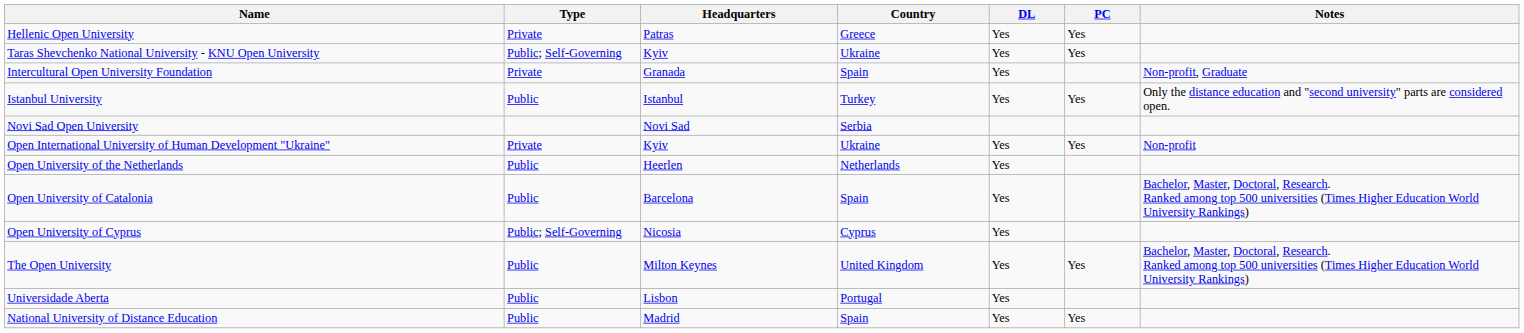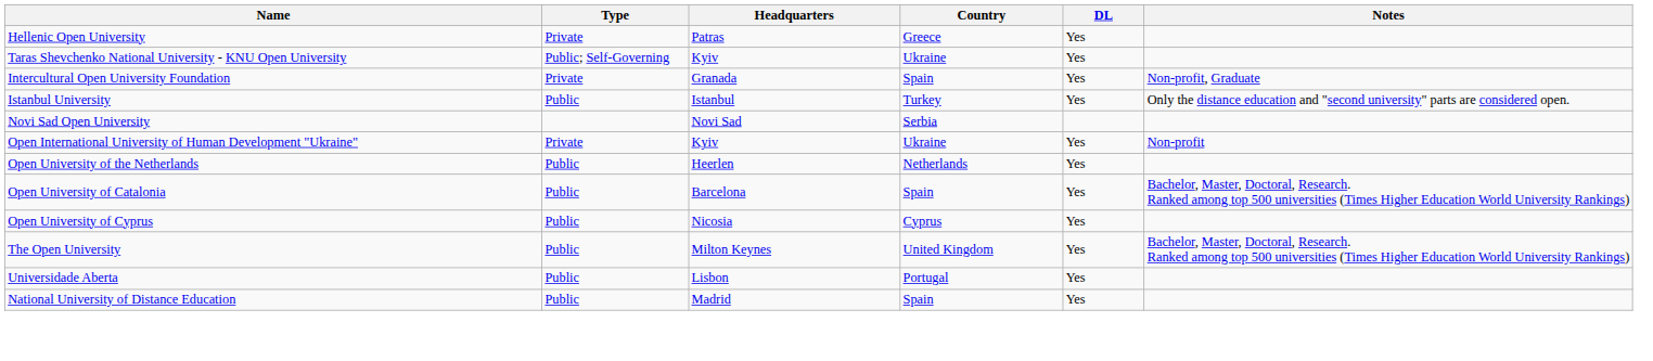 <table class="wikitable sortable">
 <tr>
 <th scope="col" style="width: 33%;">Name</th>
 <th scope="col" style="width: 9%;">Type</th>
 <th scope="col" style="width: 13%;">Headquarters</th>
 <th scope="col" style="width: 10%;">Country</th>
 <th scope="col" style="width: 5%;"><a href='#'>DL</a></th>
-<th scope="col" style="width: 5%;"><a href='#'>PC</a></th>
 <th scope="col">Notes</th>
 </tr>
 <tr>
 <td><a href='#'>Hellenic Open University</a></td>
 <td><a href='#'>Private</a></td>
 <td><a href='#'>Patras</a></td>
 <td><a href='#'>Greece</a></td>
-<td>Yes</td>
 <td>Yes</td>
 <td></td>
 </tr>
 <tr>
 <td><a href='#'>Taras Shevchenko National University</a> - <a href='#'>KNU Open University</a></td>
 <td><a href='#'>Public</a>; <a href='#'>Self-Governing</a></td>
 <td><a href='#'>Kyiv</a></td>
 <td><a href='#'>Ukraine</a></td>
 <td>Yes</td>
-<td>Yes</td>
 <td></td>
 </tr>
 <tr>
 <td><a href='#'>Intercultural Open University Foundation</a></td>
 <td><a href='#'>Private</a></td>
 <td><a href='#'>Granada</a></td>
 <td><a href='#'>Spain</a></td>
 <td>Yes</td>
-<td></td>
 <td><a href='#'>Non-profit</a>, <a href='#'>Graduate</a></td>
 </tr>
 <tr>
 <td><a href='#'>Istanbul University</a></td>
 <td><a href='#'>Public</a></td>
 <td><a href='#'>Istanbul</a></td>
 <td><a href='#'>Turkey</a></td>
-<td>Yes</td>
 <td>Yes</td>
 <td>Only the <a href='#'>distance education</a> and "<a href='#'>second university</a>" parts are <a href='#'>considered</a> open.</td>
 </tr>
 <tr>
 <td><a href='#'>Novi Sad Open University</a></td>
 <td></td>
 <td><a href='#'>Novi Sad</a></td>
 <td><a href='#'>Serbia</a></td>
 <td></td>
 <td></td>
-<td></td>
 </tr>
 <tr>
 <td><a href='#'>Open International University of Human Development "Ukraine"</a></td>
 <td><a href='#'>Private</a></td>
 <td><a href='#'>Kyiv</a></td>
 <td><a href='#'>Ukraine</a></td>
-<td>Yes</td>
 <td>Yes</td>
 <td><a href='#'>Non-profit</a></td>
 </tr>
 <tr>
 <td><a href='#'>Open University of the Netherlands</a></td>
 <td><a href='#'>Public</a></td>
 <td><a href='#'>Heerlen</a></td>
 <td><a href='#'>Netherlands</a></td>
 <td>Yes</td>
 <td></td>
-<td></td>
 </tr>
 <tr>
 <td><a href='#'>Open University of Catalonia</a></td>
 <td><a href='#'>Public</a></td>
 <td><a href='#'>Barcelona</a></td>
 <td><a href='#'>Spain</a></td>
 <td>Yes</td>
-<td></td>
 <td><a href='#'>Bachelor</a>, <a href='#'>Master</a>, <a href='#'>Doctoral</a>, <a href='#'>Research</a>.<br><a href='#'>Ranked among top 500 universities</a> (<a href='#'>Times Higher Education World University Rankings</a>)</td>
 </tr>
 <tr>
 <td><a href='#'>Open University of Cyprus</a></td>
-<td><a href='#'>Public</a>; <a href='#'>Self-Governing</a></td>
+<td><a href='#'>Public</a></td>
 <td><a href='#'>Nicosia</a></td>
 <td><a href='#'>Cyprus</a></td>
 <td>Yes</td>
-<td></td>
 <td></td>
 </tr>
 <tr>
 <td><a href='#'>The Open University</a></td>
 <td><a href='#'>Public</a></td>
 <td><a href='#'>Milton Keynes</a></td>
 <td><a href='#'>United Kingdom</a></td>
-<td>Yes</td>
 <td>Yes</td>
 <td><a href='#'>Bachelor</a>, <a href='#'>Master</a>, <a href='#'>Doctoral</a>, <a href='#'>Research</a>.<br><a href='#'>Ranked among top 500 universities</a> (<a href='#'>Times Higher Education World University Rankings</a>)</td>
 </tr>
 <tr>
 <td><a href='#'>Universidade Aberta</a></td>
 <td><a href='#'>Public</a></td>
 <td><a href='#'>Lisbon</a></td>
 <td><a href='#'>Portugal</a></td>
 <td>Yes</td>
 <td></td>
-<td></td>
 </tr>
 <tr>
 <td><a href='#'>National University of Distance Education</a></td>
 <td><a href='#'>Public</a></td>
 <td><a href='#'>Madrid</a></td>
 <td><a href='#'>Spain</a></td>
 <td>Yes</td>
-<td>Yes</td>
 <td></td>
 </tr>
 </table>
